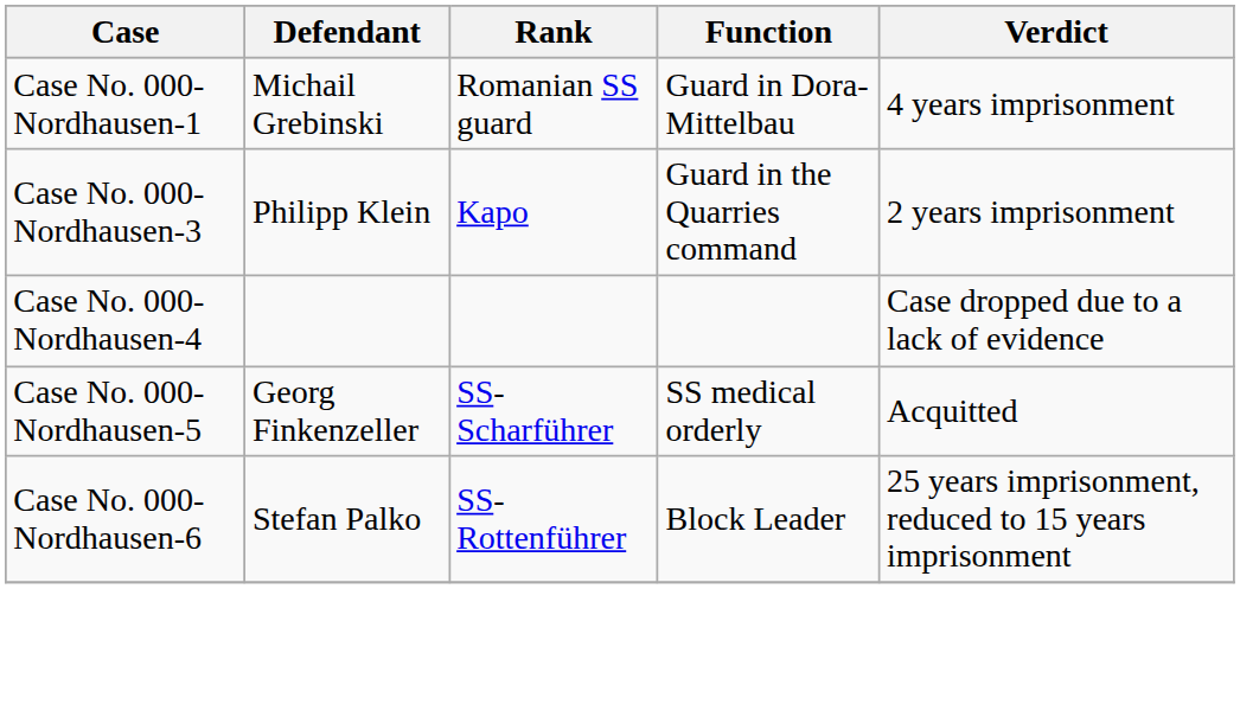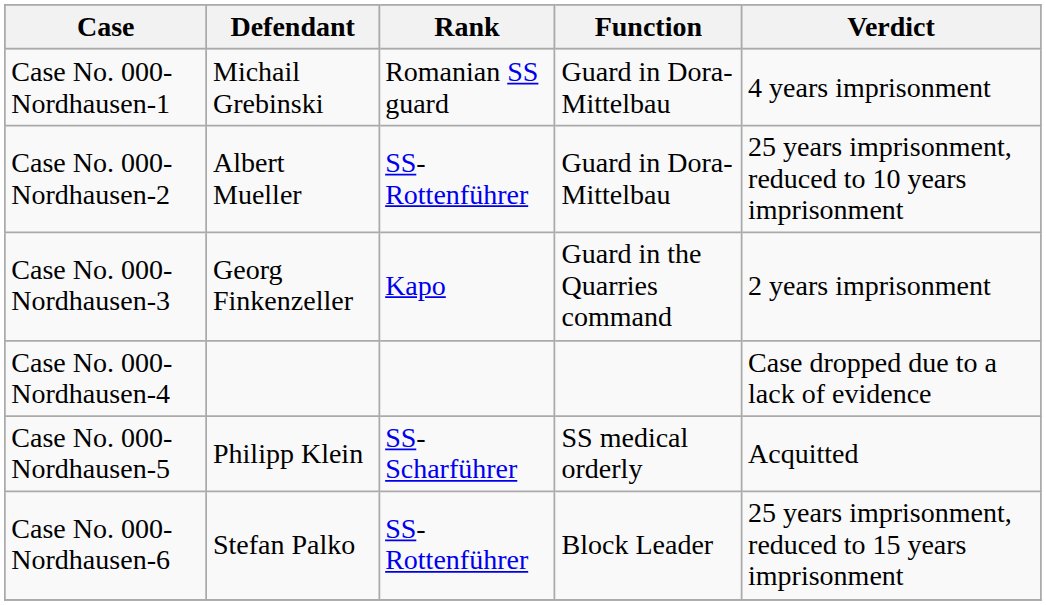 <table class="wikitable" width="95%">
 <tr bgcolor="silver">
 <th>Case</th>
 <th>Defendant</th>
 <th>Rank</th>
 <th>Function</th>
 <th>Verdict</th>
 </tr>
 <tr>
 <td rowspan=1>Case No. 000-Nordhausen-1</td>
 <td>Michail Grebinski</td>
 <td>Romanian <a href='#'>SS</a> guard</td>
 <td>Guard in Dora-Mittelbau</td>
 <td>4 years imprisonment</td>
 </tr>
 <tr>
+<td rowspan=1>Case No. 000-Nordhausen-2</td>
+<td>Albert Mueller</td>
+<td><a href='#'>SS</a>-<a href='#'>Rottenführer</a></td>
+<td>Guard in Dora-Mittelbau</td>
+<td>25 years imprisonment, reduced to 10 years imprisonment</td>
+</tr>
+<tr>
 <td rowspan=1>Case No. 000-Nordhausen-3</td>
-<td>Philipp Klein</td>
+<td>Georg Finkenzeller</td>
 <td><a href='#'>Kapo</a></td>
 <td>Guard in the Quarries command</td>
 <td>2 years imprisonment</td>
 </tr>
 <tr>
 <td rowspan=1>Case No. 000-Nordhausen-4</td>
 <td></td>
 <td></td>
 <td></td>
 <td>Case dropped due to a lack of evidence</td>
 </tr>
 <tr>
 <td rowspan=1>Case No. 000-Nordhausen-5</td>
-<td>Georg Finkenzeller</td>
+<td>Philipp Klein</td>
 <td><a href='#'>SS</a>-<a href='#'>Scharführer</a></td>
 <td>SS medical orderly</td>
 <td>Acquitted</td>
 </tr>
 <tr>
 <td rowspan=1>Case No. 000-Nordhausen-6</td>
 <td>Stefan Palko</td>
 <td><a href='#'>SS</a>-<a href='#'>Rottenführer</a></td>
 <td>Block Leader</td>
 <td>25 years imprisonment, reduced to 15 years imprisonment</td>
 </tr>
 <tr>
 </tr>
 </table>
